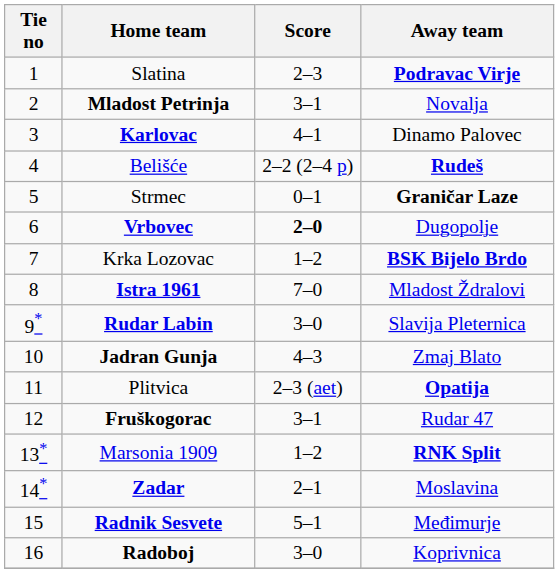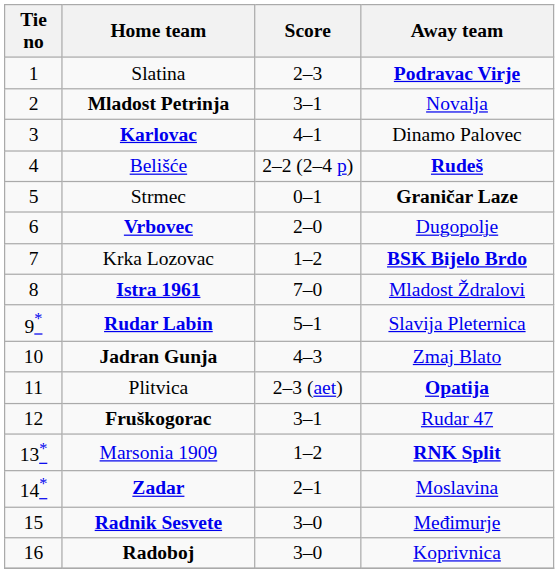 <table class="wikitable" style="text-align: center">
 <tr>
 <th width=40>Tie no</th>
 <th width=150>Home team</th>
 <th width=80>Score</th>
 <th width=150>Away team</th>
 </tr>
 <tr>
 <td>1</td>
 <td>Slatina</td>
 <td>2–3</td>
 <td><strong><a href='#'>Podravac Virje</a></strong></td>
 </tr>
 <tr>
 <td>2</td>
 <td><strong>Mladost Petrinja</strong></td>
 <td>3–1</td>
 <td><a href='#'>Novalja</a></td>
 </tr>
 <tr>
 <td>3</td>
 <td><strong><a href='#'>Karlovac</a></strong></td>
 <td>4–1</td>
 <td>Dinamo Palovec</td>
 </tr>
 <tr>
 <td>4</td>
 <td><a href='#'>Belišće</a></td>
 <td>2–2 (2–4 <a href='#'>p</a>)</td>
 <td><strong><a href='#'>Rudeš</a></strong></td>
 </tr>
 <tr>
 <td>5</td>
 <td>Strmec</td>
 <td>0–1</td>
 <td><strong>Graničar Laze</strong></td>
 </tr>
 <tr>
 <td>6</td>
 <td><strong><a href='#'>Vrbovec</a></strong></td>
-<td><strong>2–0</strong></td>
+<td>2–0</td>
 <td><a href='#'>Dugopolje</a></td>
 </tr>
 <tr>
 <td>7</td>
 <td>Krka Lozovac</td>
 <td>1–2</td>
 <td><strong><a href='#'>BSK Bijelo Brdo</a></strong></td>
 </tr>
 <tr>
 <td>8</td>
 <td><strong><a href='#'>Istra 1961</a></strong></td>
 <td>7–0</td>
 <td><a href='#'>Mladost Ždralovi</a></td>
 </tr>
 <tr>
 <td>9<a href='#'><sup>*</sup></a></td>
 <td><strong><a href='#'>Rudar Labin</a></strong></td>
-<td>3–0</td>
+<td>5–1</td>
 <td><a href='#'>Slavija Pleternica</a></td>
 </tr>
 <tr>
 <td>10</td>
 <td><strong>Jadran Gunja</strong></td>
 <td>4–3</td>
 <td><a href='#'>Zmaj Blato</a></td>
 </tr>
 <tr>
 <td>11</td>
 <td>Plitvica</td>
 <td>2–3 (<a href='#'>aet</a>)</td>
 <td><strong><a href='#'>Opatija</a></strong></td>
 </tr>
 <tr>
 <td>12</td>
 <td><strong>Fruškogorac</strong></td>
 <td>3–1</td>
 <td><a href='#'>Rudar 47</a></td>
 </tr>
 <tr>
 <td>13<a href='#'><sup>*</sup></a></td>
 <td><a href='#'>Marsonia 1909</a></td>
 <td>1–2</td>
 <td><strong><a href='#'>RNK Split</a></strong></td>
 </tr>
 <tr>
 <td>14<a href='#'><sup>*</sup></a></td>
 <td><strong><a href='#'>Zadar</a></strong></td>
 <td>2–1</td>
 <td><a href='#'>Moslavina</a></td>
 </tr>
 <tr>
 <td>15</td>
 <td><strong><a href='#'>Radnik Sesvete</a></strong></td>
-<td>5–1</td>
+<td>3–0</td>
 <td><a href='#'>Međimurje</a></td>
 </tr>
 <tr>
 <td>16</td>
 <td><strong>Radoboj</strong></td>
 <td>3–0</td>
 <td><a href='#'>Koprivnica</a></td>
 </tr>
 <tr>
 </tr>
 </table>
